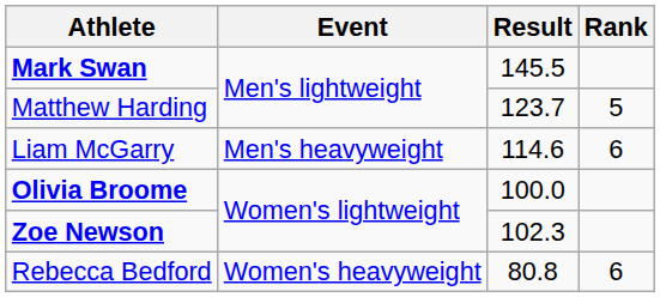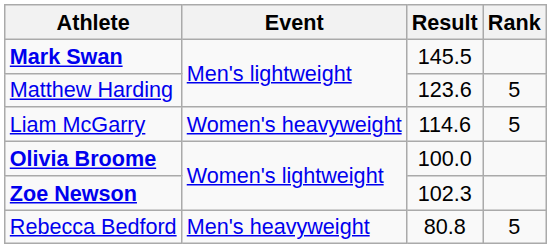 <table class="wikitable" style="font-size:90%; text-align:center">
 <tr>
 <th>Athlete</th>
 <th>Event</th>
 <th>Result</th>
 <th>Rank</th>
 </tr>
 <tr>
 <td align=left><strong><a href='#'>Mark Swan</a></strong></td>
 <td align=left rowspan=2><a href='#'>Men's lightweight</a></td>
 <td>145.5</td>
 <td></td>
 </tr>
 <tr>
 <td align=left><a href='#'>Matthew Harding</a></td>
-<td>123.7</td>
+<td>123.6</td>
 <td>5</td>
 </tr>
 <tr>
 <td align=left><a href='#'>Liam McGarry</a></td>
-<td align=left><a href='#'>Men's heavyweight</a></td>
+<td align=left><a href='#'>Women's heavyweight</a></td>
 <td>114.6</td>
-<td>6</td>
+<td>5</td>
 </tr>
 <tr>
 <td align=left><strong><a href='#'>Olivia Broome</a></strong></td>
 <td align=left rowspan=2><a href='#'>Women's lightweight</a></td>
 <td>100.0</td>
 <td></td>
 </tr>
 <tr>
 <td align=left><strong><a href='#'>Zoe Newson</a></strong></td>
 <td>102.3</td>
 <td></td>
 </tr>
 <tr>
 <td align=left><a href='#'>Rebecca Bedford</a></td>
-<td align=left><a href='#'>Women's heavyweight</a></td>
+<td align=left><a href='#'>Men's heavyweight</a></td>
 <td>80.8</td>
-<td>6</td>
+<td>5</td>
 </tr>
 </table>
